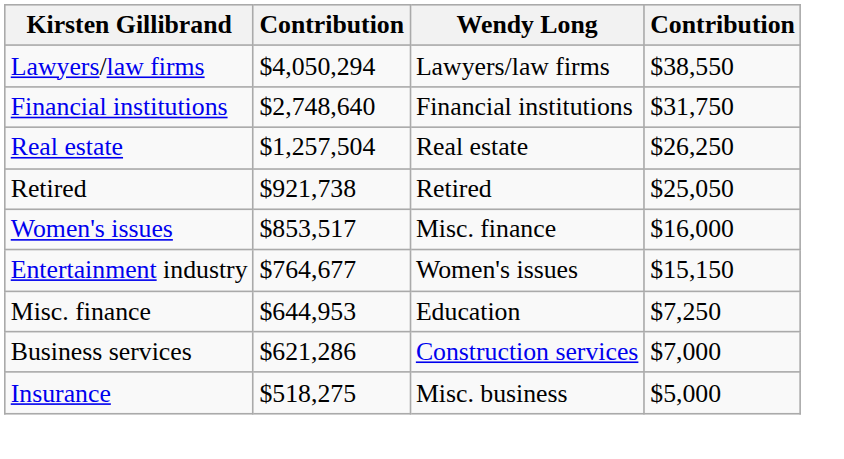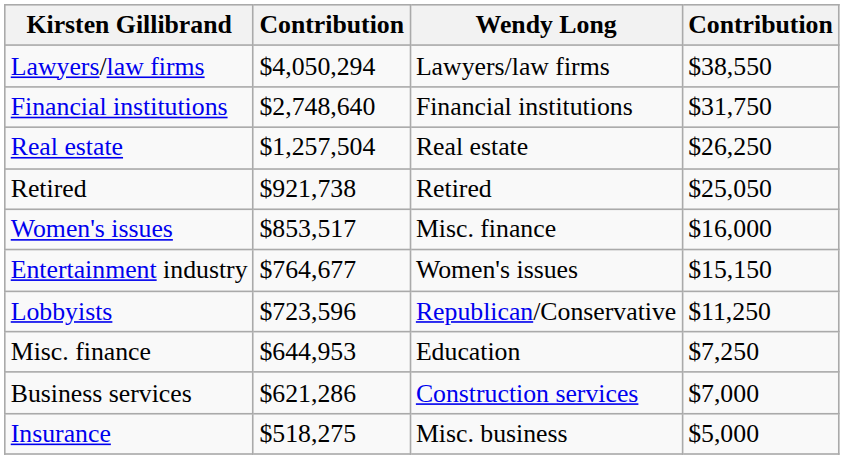 <table class="wikitable sortable">
 <tr>
 <th>Kirsten Gillibrand</th>
 <th>Contribution</th>
 <th>Wendy Long</th>
 <th>Contribution</th>
 </tr>
 <tr>
 <td><a href='#'>Lawyers</a>/<a href='#'>law firms</a></td>
 <td>$4,050,294</td>
 <td>Lawyers/law firms</td>
 <td>$38,550</td>
 </tr>
 <tr>
 <td><a href='#'>Financial institutions</a></td>
 <td>$2,748,640</td>
 <td>Financial institutions</td>
 <td>$31,750</td>
 </tr>
 <tr>
 <td><a href='#'>Real estate</a></td>
 <td>$1,257,504</td>
 <td>Real estate</td>
 <td>$26,250</td>
 </tr>
 <tr>
 <td>Retired</td>
 <td>$921,738</td>
 <td>Retired</td>
 <td>$25,050</td>
 </tr>
 <tr>
 <td><a href='#'>Women's issues</a></td>
 <td>$853,517</td>
 <td>Misc. finance</td>
 <td>$16,000</td>
 </tr>
 <tr>
 <td><a href='#'>Entertainment</a> industry</td>
 <td>$764,677</td>
 <td>Women's issues</td>
 <td>$15,150</td>
 </tr>
 <tr>
+<td><a href='#'>Lobbyists</a></td>
+<td>$723,596</td>
+<td><a href='#'>Republican</a>/Conservative</td>
+<td>$11,250</td>
+</tr>
+<tr>
 <td>Misc. finance</td>
 <td>$644,953</td>
 <td>Education</td>
 <td>$7,250</td>
 </tr>
 <tr>
 <td>Business services</td>
 <td>$621,286</td>
 <td><a href='#'>Construction services</a></td>
 <td>$7,000</td>
 </tr>
 <tr>
 <td><a href='#'>Insurance</a></td>
 <td>$518,275</td>
 <td>Misc. business</td>
 <td>$5,000</td>
 </tr>
 </table>
